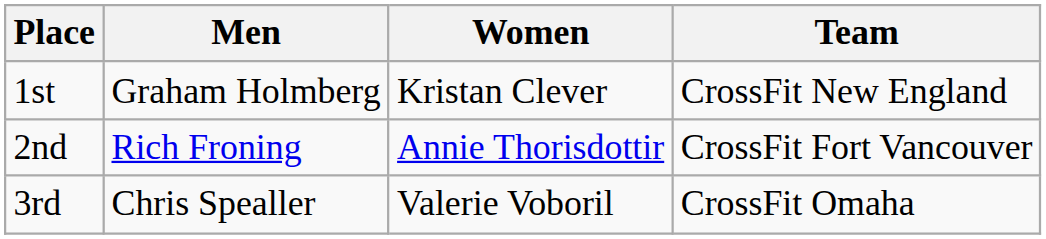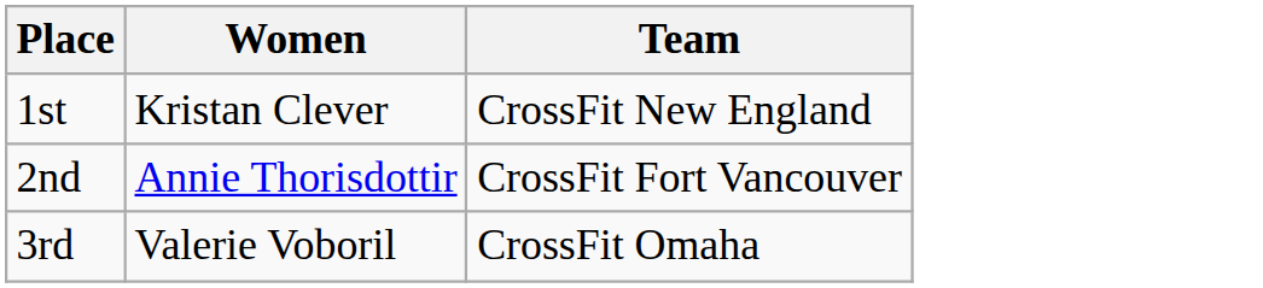 <table class="wikitable">
 <tr>
 <th>Place</th>
-<th>Men</th>
 <th>Women </th>
 <th>Team</th>
 </tr>
 <tr>
 <td>1st</td>
-<td>Graham Holmberg</td>
 <td>Kristan Clever</td>
 <td>CrossFit New England</td>
 </tr>
 <tr>
 <td>2nd</td>
-<td><a href='#'>Rich Froning</a></td>
 <td><a href='#'>Annie Thorisdottir</a></td>
 <td>CrossFit Fort Vancouver</td>
 </tr>
 <tr>
 <td>3rd</td>
-<td>Chris Spealler</td>
 <td>Valerie Voboril</td>
 <td>CrossFit Omaha</td>
 </tr>
 </table>
